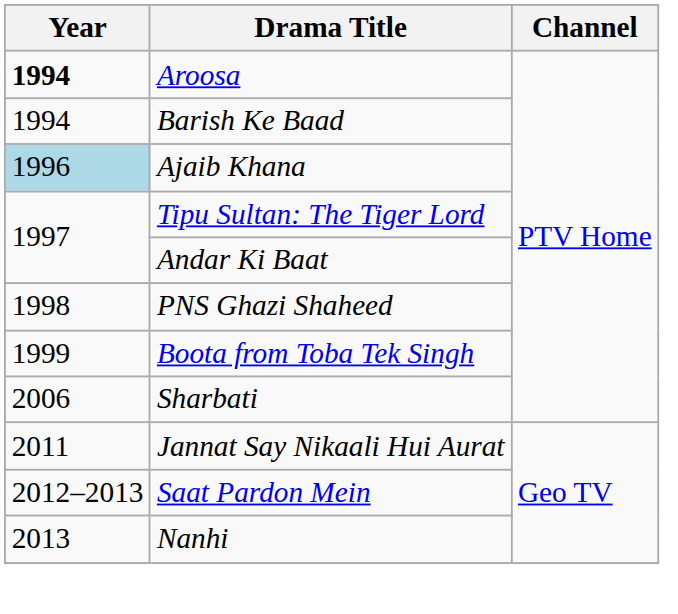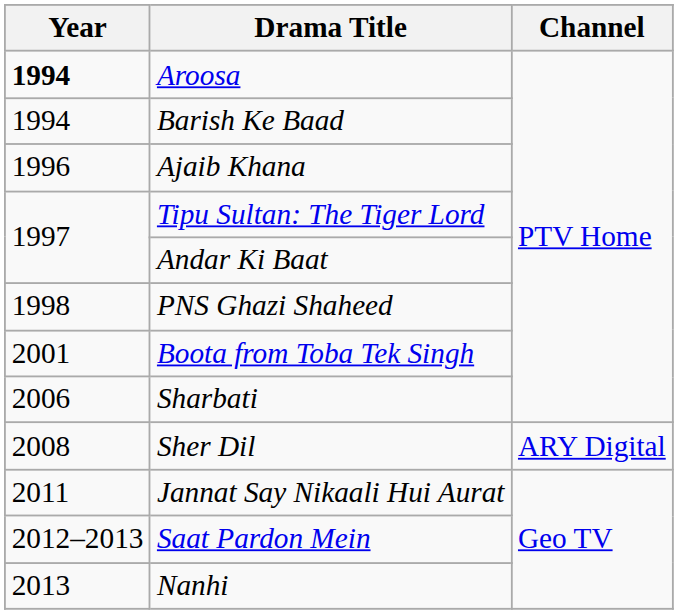 <table class="wikitable">
 <tr>
 <th><strong>Year</strong></th>
 <th><strong>Drama Title</strong></th>
 <th><strong>Channel</strong></th>
 </tr>
 <tr>
 <td><strong>1994</strong></td>
 <td><em><a href='#'>Aroosa</a></em></td>
 <td rowspan="8"><a href='#'>PTV Home</a></td>
 </tr>
 <tr>
 <td>1994</td>
 <td><em>Barish Ke Baad </em></td>
 </tr>
 <tr>
-<td style="background: lightblue;">1996</td>
+<td>1996</td>
 <td><em>Ajaib Khana</em></td>
 </tr>
 <tr>
 <td rowspan="2">1997</td>
 <td><em><a href='#'>Tipu Sultan: The Tiger Lord</a></em></td>
 </tr>
 <tr>
 <td><em>Andar Ki Baat</em></td>
 </tr>
 <tr>
 <td>1998</td>
 <td><em>PNS Ghazi Shaheed</em></td>
 </tr>
 <tr>
-<td>1999</td>
+<td>2001</td>
 <td><em><a href='#'>Boota from Toba Tek Singh</a></em></td>
 </tr>
 <tr>
 <td>2006</td>
 <td><em>Sharbati</em></td>
+</tr>
+<tr>
+<td>2008</td>
+<td><em>Sher Dil</em></td>
+<td><a href='#'>ARY Digital</a></td>
 </tr>
 <tr>
 <td>2011</td>
 <td><em>Jannat Say Nikaali Hui Aurat</em></td>
 <td rowspan="3"><a href='#'>Geo TV</a></td>
 </tr>
 <tr>
 <td>2012–2013</td>
 <td><em><a href='#'>Saat Pardon Mein</a> </em></td>
 </tr>
 <tr>
 <td>2013</td>
 <td><em>Nanhi</em></td>
 </tr>
 </table>
